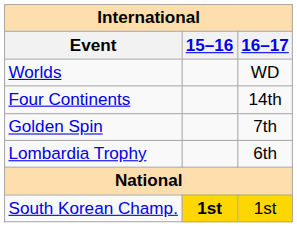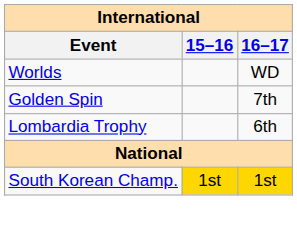 <table class="wikitable" style="text-align:center">
 <tr>
 <th style="background-color: #ffdead; " colspan=3 align=center>International</th>
 </tr>
 <tr>
 <th>Event</th>
 <th><a href='#'>15–16</a></th>
 <th><a href='#'>16–17</a></th>
 </tr>
 <tr>
 <td align=left><a href='#'>Worlds</a></td>
 <td></td>
 <td>WD</td>
-</tr>
-<tr>
-<td align=left><a href='#'>Four Continents</a></td>
-<td></td>
-<td>14th</td>
 </tr>
 <tr>
 <td align=left> <a href='#'>Golden Spin</a></td>
 <td></td>
 <td>7th</td>
 </tr>
 <tr>
 <td align=left> <a href='#'>Lombardia Trophy</a></td>
 <td></td>
 <td>6th</td>
 </tr>
 <tr>
 <th style="background-color: #ffdead; " colspan=3 align=center>National</th>
 </tr>
 <tr>
 <td align=left><a href='#'>South Korean Champ.</a></td>
-<td bgcolor=gold><strong>1st</strong></td>
+<td bgcolor=gold>1st</td>
 <td bgcolor=gold>1st</td>
 </tr>
 </table>
